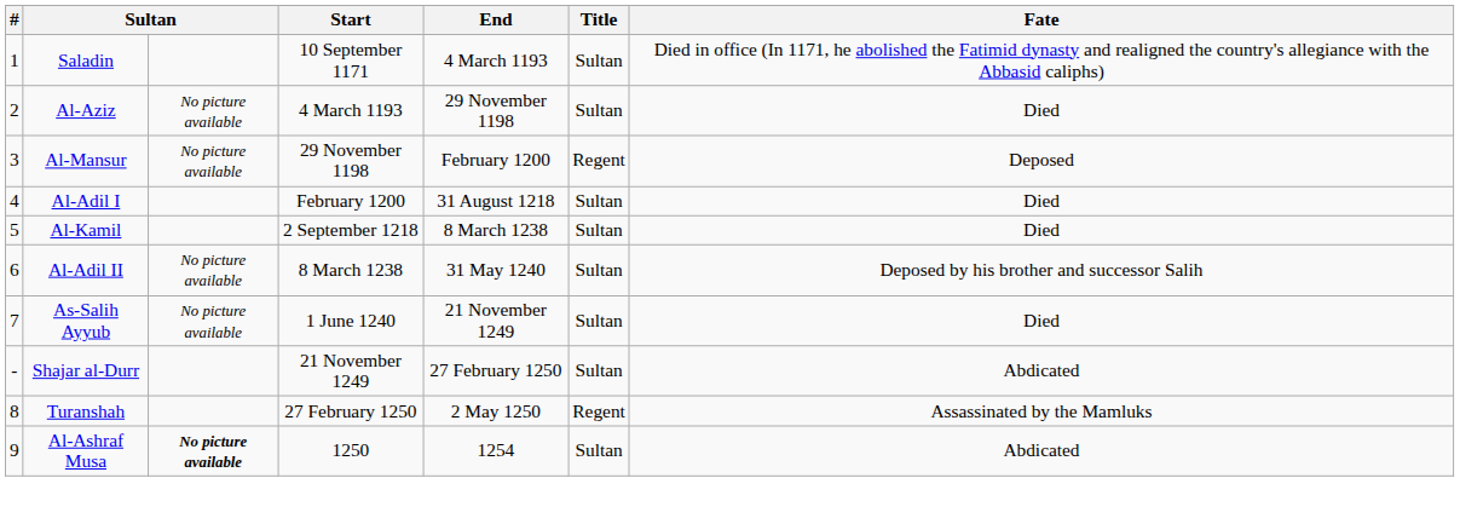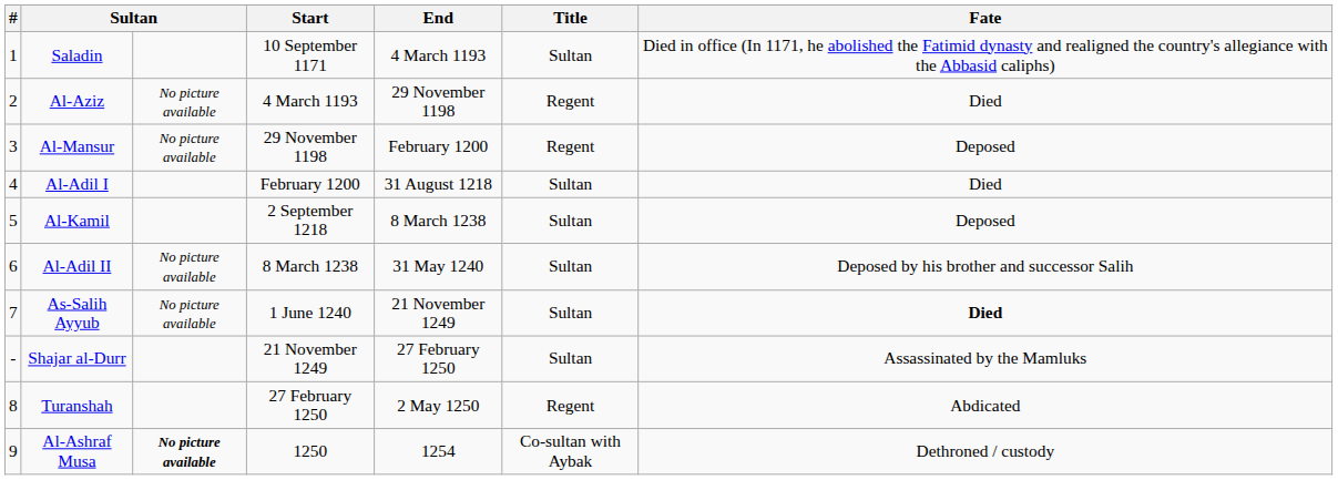 <table class="wikitable" style="text-align:center">
 <tr style="background:#cccccc">
 </tr>
 <tr>
 <th>#</th>
 <th colspan=2>Sultan</th>
 <th>Start</th>
 <th>End</th>
 <th>Title</th>
 <th>Fate</th>
 </tr>
 <tr>
 <td>1</td>
 <td><a href='#'>Saladin</a></td>
 <td></td>
 <td>10 September 1171</td>
 <td>4 March 1193</td>
 <td>Sultan</td>
 <td>Died in office (In 1171, he <a href='#'>abolished</a> the <a href='#'>Fatimid dynasty</a> and realigned the country's allegiance with the <a href='#'>Abbasid</a> caliphs)</td>
 </tr>
 <tr>
 <td>2</td>
 <td><a href='#'>Al-Aziz</a></td>
 <td><small><em>No picture available</em></small></td>
 <td>4 March 1193</td>
 <td>29 November 1198</td>
-<td>Sultan</td>
+<td>Regent</td>
 <td>Died</td>
 </tr>
 <tr>
 <td>3</td>
 <td><a href='#'>Al-Mansur</a></td>
 <td><small><em>No picture available</em></small></td>
 <td>29 November 1198</td>
 <td>February 1200</td>
 <td>Regent</td>
 <td>Deposed</td>
 </tr>
 <tr>
 <td>4</td>
 <td><a href='#'>Al-Adil I</a></td>
 <td></td>
 <td>February 1200</td>
 <td>31 August 1218</td>
 <td>Sultan</td>
 <td>Died</td>
 </tr>
 <tr>
 <td>5</td>
 <td><a href='#'>Al-Kamil</a></td>
 <td></td>
 <td>2 September 1218</td>
 <td>8 March 1238</td>
 <td>Sultan</td>
-<td>Died</td>
+<td>Deposed</td>
 </tr>
 <tr>
 <td>6</td>
 <td><a href='#'>Al-Adil II</a></td>
 <td><small><em>No picture available</em></small></td>
 <td>8 March 1238</td>
 <td>31 May 1240</td>
 <td>Sultan</td>
 <td>Deposed by his brother and successor Salih</td>
 </tr>
 <tr>
 <td>7</td>
 <td><a href='#'>As-Salih Ayyub</a></td>
 <td><small><em>No picture available</em></small></td>
 <td>1 June 1240</td>
 <td>21 November 1249</td>
 <td>Sultan</td>
-<td>Died</td>
+<td><strong>Died</strong></td>
 </tr>
 <tr>
 <td>-</td>
 <td><a href='#'>Shajar al-Durr</a></td>
 <td></td>
 <td>21 November 1249</td>
 <td>27 February 1250</td>
 <td>Sultan</td>
-<td>Abdicated</td>
+<td>Assassinated by the Mamluks</td>
 </tr>
 <tr>
 <td>8</td>
 <td><a href='#'>Turanshah</a></td>
 <td></td>
 <td>27 February 1250</td>
 <td>2 May 1250</td>
 <td>Regent</td>
-<td>Assassinated by the Mamluks</td>
+<td>Abdicated</td>
 </tr>
 <tr>
 <td>9</td>
 <td><a href='#'>Al-Ashraf Musa</a></td>
 <td><strong><small><em>No picture available</em></small></strong></td>
 <td>1250</td>
 <td>1254</td>
-<td>Sultan</td>
-<td>Abdicated</td>
+<td>Co-sultan with Aybak</td>
+<td>Dethroned / custody</td>
 </tr>
 </table>
